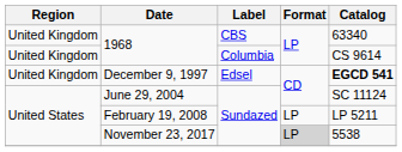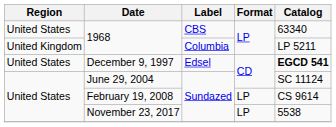 <table class="wikitable">
 <tr>
 <th>Region</th>
 <th>Date</th>
 <th>Label</th>
 <th>Format</th>
 <th>Catalog</th>
 </tr>
 <tr>
-<td>United Kingdom</td>
+<td>United States</td>
 <td rowspan="2">1968</td>
 <td><a href='#'>CBS</a></td>
 <td rowspan="2"><a href='#'>LP</a></td>
 <td>63340</td>
 </tr>
 <tr>
 <td>United Kingdom</td>
 <td><a href='#'>Columbia</a></td>
-<td>CS 9614</td>
+<td>LP 5211</td>
 </tr>
 <tr>
-<td>United Kingdom</td>
+<td>United States</td>
 <td>December 9, 1997</td>
 <td><a href='#'>Edsel</a></td>
 <td rowspan="2"><a href='#'>CD</a></td>
 <td><strong>EGCD 541</strong></td>
 </tr>
 <tr>
 <td rowspan="3">United States</td>
 <td>June 29, 2004</td>
 <td rowspan="3"><a href='#'>Sundazed</a></td>
 <td>SC 11124</td>
 </tr>
 <tr>
 <td>February 19, 2008</td>
 <td>LP</td>
-<td>LP 5211</td>
+<td>CS 9614</td>
 </tr>
 <tr>
 <td>November 23, 2017</td>
-<td style="background: lightgrey;">LP</td>
+<td>LP</td>
 <td>5538</td>
 </tr>
 <tr>
 </tr>
 </table>
